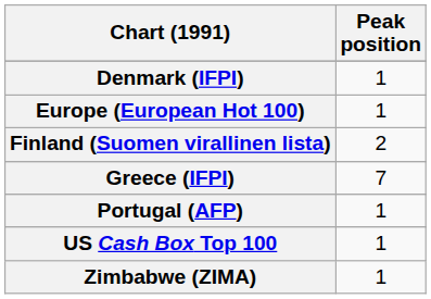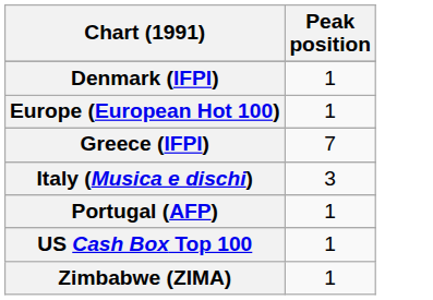 <table class="wikitable sortable plainrowheaders" style="text-align:center">
 <tr>
 <th scope="col">Chart (1991)</th>
 <th scope="col">Peak<br>position</th>
 </tr>
 <tr>
 </tr>
 <tr>
 </tr>
 <tr>
 </tr>
 <tr>
 </tr>
 <tr>
 </tr>
 <tr>
 <th scope="row">Denmark (<a href='#'>IFPI</a>)</th>
 <td>1</td>
 </tr>
 <tr>
 <th scope="row">Europe (<a href='#'>European Hot 100</a>)</th>
 <td>1</td>
 </tr>
 <tr>
-<th scope="row">Finland (<a href='#'>Suomen virallinen lista</a>)</th>
-<td>2</td>
-</tr>
-<tr>
 </tr>
 <tr>
 </tr>
 <tr>
 <th scope="row">Greece (<a href='#'>IFPI</a>)</th>
 <td>7</td>
 </tr>
 <tr>
+</tr>
+<tr>
+<th scope="row">Italy (<em><a href='#'>Musica e dischi</a></em>)</th>
+<td>3</td>
 </tr>
 <tr>
 </tr>
 <tr>
 </tr>
 <tr>
 </tr>
 <tr>
 </tr>
 <tr>
 <th scope="row">Portugal (<a href='#'>AFP</a>)</th>
 <td>1</td>
 </tr>
 <tr>
 </tr>
 <tr>
 </tr>
 <tr>
 </tr>
 <tr>
 </tr>
 <tr>
 </tr>
 <tr>
 <th scope="row">US <a href='#'><em>Cash Box</em> Top 100</a></th>
 <td>1</td>
 </tr>
 <tr>
 <th scope="row">Zimbabwe (ZIMA)</th>
 <td>1</td>
 </tr>
 </table>
